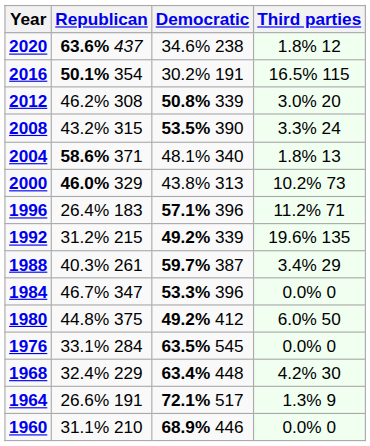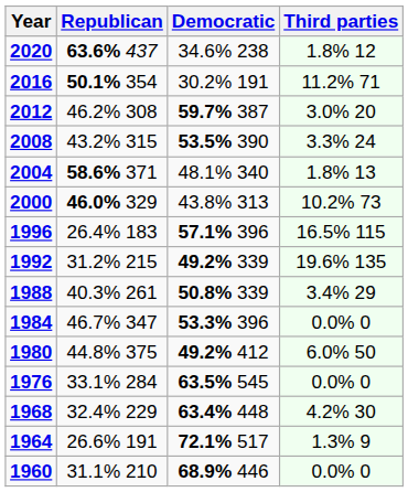 <table class="wikitable" style="float:right; font-size:95%;">
 <tr bgcolor=lightgrey>
 <th>Year</th>
 <th><a href='#'>Republican</a></th>
 <th><a href='#'>Democratic</a></th>
 <th><a href='#'>Third parties</a></th>
 </tr>
 <tr>
 <td style="text-align:center;" ><strong><a href='#'>2020</a></strong></td>
 <td style="text-align:center;" ><strong>63.6%</strong> <em>437</td>
 <td style="text-align:center;" >34.6% </em>238<em></td>
 <td style="text-align:center; background:honeyDew;">1.8% </em>12<em></td>
 </tr>
 <tr>
 <td style="text-align:center;" ><strong><a href='#'>2016</a></strong></td>
 <td style="text-align:center;" ><strong>50.1%</strong> </em>354<em></td>
 <td style="text-align:center;" >30.2% </em>191<em></td>
-<td style="text-align:center; background:honeyDew;">16.5% </em>115<em></td>
+<td style="text-align:center; background:honeyDew;">11.2% </em>71<em></td>
 </tr>
 <tr>
 <td style="text-align:center;" ><strong><a href='#'>2012</a></strong></td>
 <td style="text-align:center;" >46.2% </em>308<em></td>
-<td style="text-align:center;" ><strong>50.8%</strong> </em>339<em></td>
+<td style="text-align:center;" ><strong>59.7%</strong> </em>387<em></td>
 <td style="text-align:center; background:honeyDew;">3.0% </em>20<em></td>
 </tr>
 <tr>
 <td style="text-align:center;" ><strong><a href='#'>2008</a></strong></td>
 <td style="text-align:center;" >43.2% </em>315<em></td>
 <td style="text-align:center;" ><strong>53.5%</strong> </em>390<em></td>
 <td style="text-align:center; background:honeyDew;">3.3% </em>24<em></td>
 </tr>
 <tr>
 <td style="text-align:center;" ><strong><a href='#'>2004</a></strong></td>
 <td style="text-align:center;" ><strong>58.6%</strong> </em>371<em></td>
 <td style="text-align:center;" >48.1% </em>340<em></td>
 <td style="text-align:center; background:honeyDew;">1.8% </em>13<em></td>
 </tr>
 <tr>
 <td style="text-align:center;" ><strong><a href='#'>2000</a></strong></td>
 <td style="text-align:center;" ><strong>46.0%</strong> </em>329<em></td>
 <td style="text-align:center;" >43.8% </em>313<em></td>
 <td style="text-align:center; background:honeyDew;">10.2% </em>73<em></td>
 </tr>
 <tr>
 <td style="text-align:center;" ><strong><a href='#'>1996</a></strong></td>
 <td style="text-align:center;" >26.4% </em>183<em></td>
 <td style="text-align:center;" ><strong>57.1%</strong> </em>396<em></td>
-<td style="text-align:center; background:honeyDew;">11.2% </em>71<em></td>
+<td style="text-align:center; background:honeyDew;">16.5% </em>115<em></td>
 </tr>
 <tr>
 <td style="text-align:center;" ><strong><a href='#'>1992</a></strong></td>
 <td style="text-align:center;" >31.2% </em>215<em></td>
 <td style="text-align:center;" ><strong>49.2%</strong> </em>339<em></td>
 <td style="text-align:center; background:honeyDew;">19.6% </em>135<em></td>
 </tr>
 <tr>
 <td style="text-align:center;" ><strong><a href='#'>1988</a></strong></td>
 <td style="text-align:center;" >40.3% </em>261<em></td>
-<td style="text-align:center;" ><strong>59.7%</strong> </em>387<em></td>
+<td style="text-align:center;" ><strong>50.8%</strong> </em>339<em></td>
 <td style="text-align:center; background:honeyDew;">3.4% </em>29<em></td>
 </tr>
 <tr>
 <td style="text-align:center;" ><strong><a href='#'>1984</a></strong></td>
 <td style="text-align:center;" >46.7% </em>347<em></td>
 <td style="text-align:center;" ><strong>53.3%</strong> </em>396<em></td>
 <td style="text-align:center; background:honeyDew;">0.0% </em>0<em></td>
 </tr>
 <tr>
 <td style="text-align:center;" ><strong><a href='#'>1980</a></strong></td>
 <td style="text-align:center;" >44.8% </em>375<em></td>
 <td style="text-align:center;" ><strong>49.2%</strong> </em>412<em></td>
 <td style="text-align:center; background:honeyDew;">6.0% </em>50<em></td>
 </tr>
 <tr>
 <td style="text-align:center;" ><strong><a href='#'>1976</a></strong></td>
 <td style="text-align:center;" >33.1% </em>284<em></td>
 <td style="text-align:center;" ><strong>63.5%</strong> </em>545<em></td>
 <td style="text-align:center; background:honeyDew;">0.0% </em>0<em></td>
 </tr>
 <tr>
 <td style="text-align:center;" ><strong><a href='#'>1968</a></strong></td>
 <td style="text-align:center;" >32.4% </em>229<em></td>
 <td style="text-align:center;" ><strong>63.4%</strong> </em>448<em></td>
 <td style="text-align:center; background:honeyDew;">4.2% </em>30<em></td>
 </tr>
 <tr>
 <td style="text-align:center;" ><strong><a href='#'>1964</a></strong></td>
 <td style="text-align:center;" >26.6% </em>191<em></td>
 <td style="text-align:center;" ><strong>72.1%</strong> </em>517<em></td>
 <td style="text-align:center; background:honeyDew;">1.3% </em>9<em></td>
 </tr>
 <tr>
 <td style="text-align:center;" ><strong><a href='#'>1960</a></strong></td>
 <td style="text-align:center;" >31.1% </em>210<em></td>
 <td style="text-align:center;" ><strong>68.9%</strong> </em>446<em></td>
 <td style="text-align:center; background:honeyDew;">0.0% </em>0<em></td>
 </tr>
 </table>
